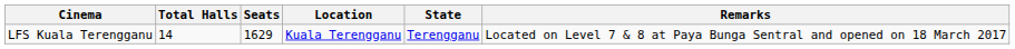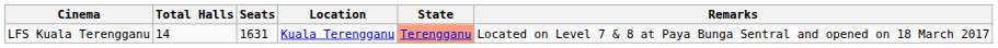 <table class="wikitable sortable" style="text-align:left">
 <tr>
 <th>Cinema</th>
 <th>Total Halls</th>
 <th>Seats</th>
 <th>Location</th>
 <th>State</th>
 <th>Remarks</th>
 </tr>
 <tr>
 <td>LFS Kuala Terengganu</td>
 <td>14</td>
-<td>1629</td>
+<td>1631</td>
 <td><a href='#'>Kuala Terengganu</a></td>
-<td><a href='#'>Terengganu</a></td>
+<td style="background: lightsalmon;"><a href='#'>Terengganu</a></td>
 <td>Located on Level 7 & 8 at Paya Bunga Sentral and opened on 18 March 2017</td>
 </tr>
 </table>
